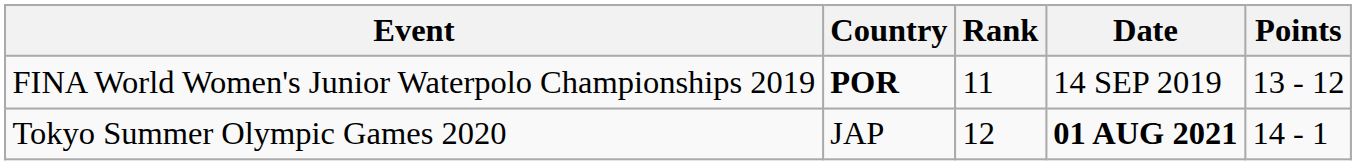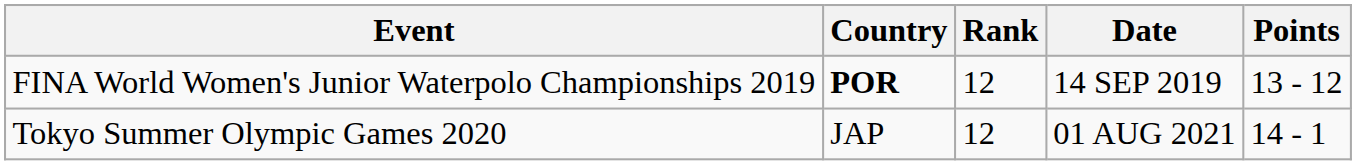 <table class="wikitable">
 <tr>
 <th>Event</th>
 <th>Country</th>
 <th>Rank</th>
 <th>Date</th>
 <th>Points</th>
 </tr>
 <tr>
 <td>FINA World Women's Junior Waterpolo Championships 2019</td>
 <td><strong>POR</strong></td>
-<td>11</td>
+<td>12</td>
 <td>14 SEP 2019</td>
 <td>13 - 12</td>
 </tr>
 <tr>
 <td>Tokyo Summer Olympic Games 2020</td>
 <td>JAP</td>
 <td>12</td>
-<td><strong>01 AUG 2021</strong></td>
+<td>01 AUG 2021</td>
 <td>14 - 1</td>
 </tr>
 </table>
